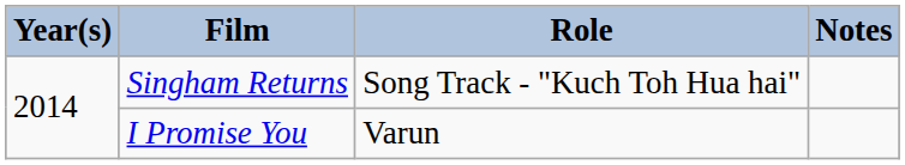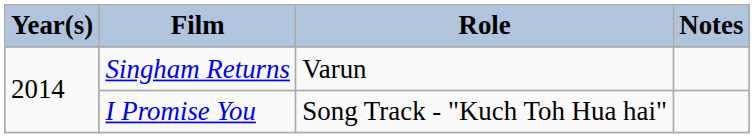 <table class="wikitable">
 <tr>
 <th style="background:#B0C4DE;">Year(s)</th>
 <th style="background:#B0C4DE;">Film</th>
 <th style="background:#B0C4DE;">Role</th>
 <th style="background:#B0C4DE;">Notes</th>
 </tr>
 <tr>
 <td rowspan="2">2014</td>
 <td><em><a href='#'>Singham Returns</a></em></td>
-<td>Song Track - "Kuch Toh Hua hai"</td>
+<td>Varun</td>
 <td></td>
 </tr>
 <tr>
 <td><em><a href='#'>I Promise You</a></em></td>
-<td>Varun</td>
+<td>Song Track - "Kuch Toh Hua hai"</td>
 <td></td>
 </tr>
 </table>
